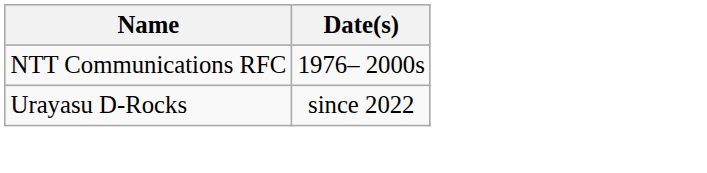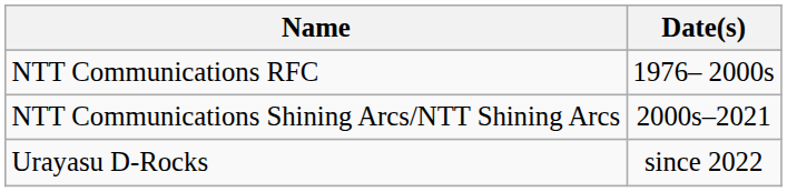 <table class="wikitable" style="font-size:96%">
 <tr>
 <th>Name</th>
 <th>Date(s)</th>
 </tr>
 <tr>
 <td align=left>NTT Communications RFC<br></td>
 <td align=center>1976– 2000s</td>
 </tr>
 <tr>
+<td align=left>NTT Communications Shining Arcs/NTT Shining Arcs<br></td>
+<td align=center> 2000s–2021</td>
+</tr>
+<tr>
 <td align=left>Urayasu D-Rocks<br></td>
 <td align=center>since 2022</td>
 </tr>
 </table>
